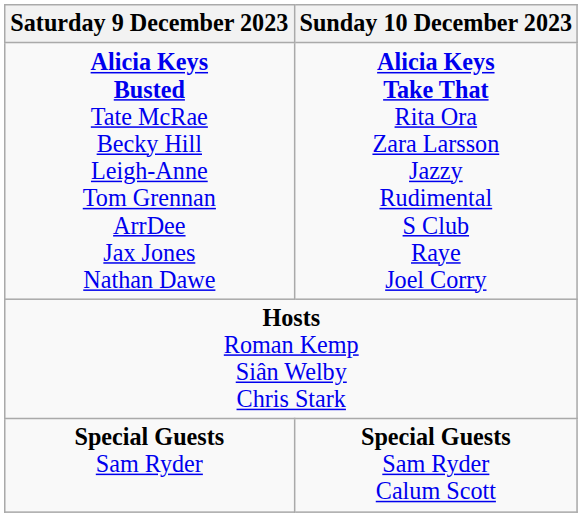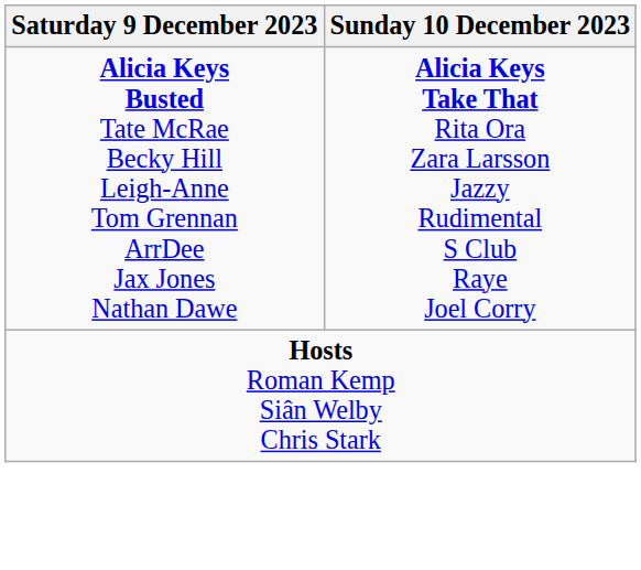 <table class="wikitable">
 <tr>
 <th>Saturday 9 December 2023</th>
 <th>Sunday 10 December 2023</th>
 </tr>
 <tr style="text-align:center; vertical-align:top; width:150px;">
 <td><strong><a href='#'>Alicia Keys</a></strong><br><a href='#'><strong>Busted</strong></a><br><a href='#'>Tate McRae</a><br><a href='#'>Becky Hill</a><br><a href='#'>Leigh-Anne</a><br><a href='#'>Tom Grennan</a><br> <a href='#'>ArrDee</a><br><a href='#'>Jax Jones</a><br><a href='#'>Nathan Dawe</a></td>
 <td><strong><a href='#'>Alicia Keys</a></strong><br><strong><a href='#'>Take That</a></strong><br><a href='#'>Rita Ora</a><br><a href='#'>Zara Larsson</a><br><a href='#'>Jazzy</a><br><a href='#'>Rudimental</a><br><a href='#'>S Club</a><br><a href='#'>Raye</a><br><a href='#'>Joel Corry</a></td>
 </tr>
 <tr style="text-align:center; vertical-align:top; width:150px;">
 <td colspan=2><strong>Hosts</strong><br><a href='#'>Roman Kemp</a><br><a href='#'>Siân Welby</a><br><a href='#'>Chris Stark</a></td>
 </tr>
-<tr style="text-align:center; vertical-align:top; width:150px;">
-<td><strong>Special Guests</strong><br><a href='#'>Sam Ryder</a></td>
-<td><strong>Special Guests</strong><br><a href='#'>Sam Ryder</a><br><a href='#'>Calum Scott</a></td>
-</tr>
 </table>
